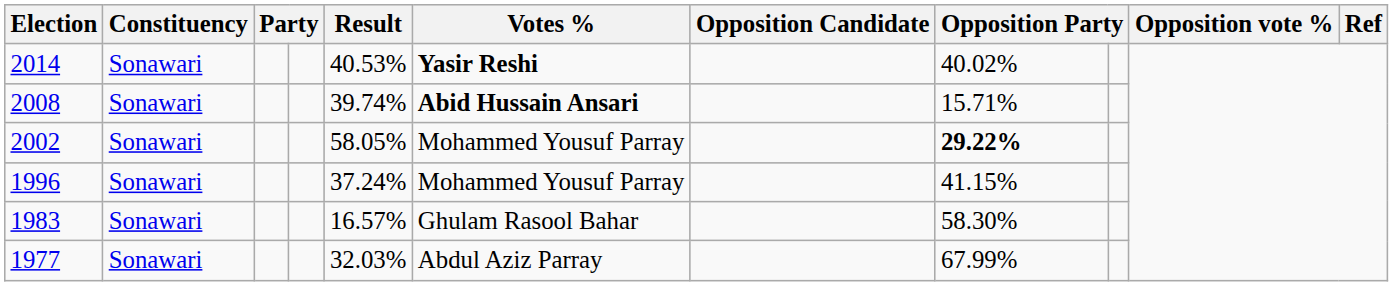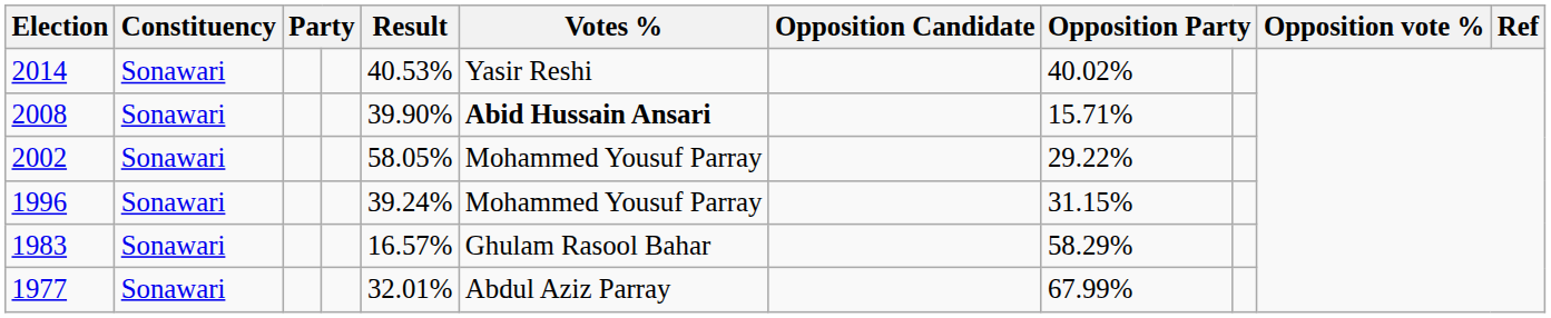 <table class="wikitable sortable">
 <tr>
 <th>Election</th>
 <th>Constituency</th>
 <th colspan="2">Party</th>
 <th>Result</th>
 <th>Votes %</th>
 <th>Opposition Candidate</th>
 <th colspan="2">Opposition Party</th>
 <th>Opposition vote %</th>
 <th>Ref</th>
 </tr>
 <tr>
 <td><a href='#'>2014</a></td>
 <td><a href='#'>Sonawari</a></td>
 <td></td>
 <td></td>
 <td>40.53%</td>
-<td><strong>Yasir Reshi</strong></td>
+<td>Yasir Reshi</td>
 <td></td>
 <td>40.02%</td>
 <td></td>
 </tr>
 <tr>
 <td><a href='#'>2008</a></td>
 <td><a href='#'>Sonawari</a></td>
 <td></td>
 <td></td>
-<td>39.74%</td>
+<td>39.90%</td>
 <td><strong>Abid Hussain Ansari</strong></td>
 <td></td>
 <td>15.71%</td>
 <td></td>
 </tr>
 <tr>
 <td><a href='#'>2002</a></td>
 <td><a href='#'>Sonawari</a></td>
 <td></td>
 <td></td>
 <td>58.05%</td>
 <td>Mohammed Yousuf Parray</td>
 <td></td>
-<td><strong>29.22%</strong></td>
+<td>29.22%</td>
 <td></td>
 </tr>
 <tr>
 <td><a href='#'>1996</a></td>
 <td><a href='#'>Sonawari</a></td>
 <td></td>
 <td></td>
-<td>37.24%</td>
+<td>39.24%</td>
 <td>Mohammed Yousuf Parray</td>
 <td></td>
-<td>41.15%</td>
+<td>31.15%</td>
 <td></td>
 </tr>
 <tr>
 <td><a href='#'>1983</a></td>
 <td><a href='#'>Sonawari</a></td>
 <td></td>
 <td></td>
 <td>16.57%</td>
 <td>Ghulam Rasool Bahar</td>
 <td></td>
-<td>58.30%</td>
+<td>58.29%</td>
 <td></td>
 </tr>
 <tr>
 <td><a href='#'>1977</a></td>
 <td><a href='#'>Sonawari</a></td>
 <td></td>
 <td></td>
-<td>32.03%</td>
+<td>32.01%</td>
 <td>Abdul Aziz Parray</td>
 <td></td>
 <td>67.99%</td>
 <td></td>
 </tr>
 </table>
